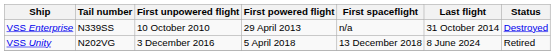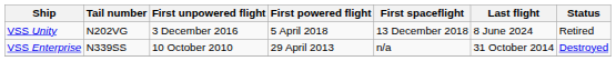 <table class="wikitable">
 <tr>
 <th>Ship</th>
 <th>Tail number</th>
 <th>First unpowered flight</th>
 <th>First powered flight</th>
 <th>First spaceflight</th>
 <th>Last flight</th>
 <th>Status</th>
 </tr>
 <tr>
+<td><a href='#'>VSS <em>Unity</em></a></td>
+<td>N202VG</td>
+<td>3 December 2016 </td>
+<td>5 April 2018</td>
+<td>13 December 2018</td>
+<td>8 June 2024</td>
+<td>Retired</td>
+</tr>
+<tr>
 <td><a href='#'>VSS <em>Enterprise</em></a></td>
 <td>N339SS</td>
 <td>10 October 2010</td>
 <td>29 April 2013</td>
 <td>n/a</td>
 <td>31 October 2014</td>
 <td><a href='#'>Destroyed</a></td>
 </tr>
 <tr>
-<td><a href='#'>VSS <em>Unity</em></a></td>
-<td>N202VG</td>
-<td>3 December 2016 </td>
-<td>5 April 2018</td>
-<td>13 December 2018</td>
-<td>8 June 2024</td>
-<td>Retired</td>
-</tr>
-<tr>
 </tr>
 </table>
